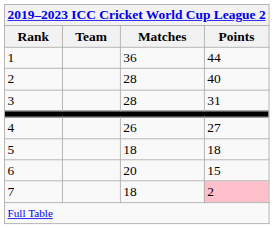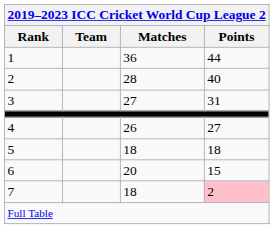 <table class="wikitable" style="white-space: nowrap;" style="text-align:center">
 <tr>
 <th colspan="4"><a href='#'>2019–2023 ICC Cricket World Cup League 2</a></th>
 </tr>
 <tr>
 <th>Rank</th>
 <th>Team</th>
 <th>Matches</th>
 <th>Points</th>
 </tr>
 <tr>
 <td>1</td>
 <td style="text-align:left"></td>
 <td>36</td>
 <td>44</td>
 </tr>
 <tr>
 <td>2</td>
 <td style="text-align:left"></td>
 <td>28</td>
 <td>40</td>
 </tr>
 <tr>
 <td>3</td>
 <td style="text-align:left"></td>
-<td>28</td>
+<td>27</td>
 <td>31</td>
 </tr>
 <tr>
 <td colspan="4" style="background-color:#000"></td>
 </tr>
 <tr>
 <td>4</td>
 <td style="text-align:left"></td>
 <td>26</td>
 <td>27</td>
 </tr>
 <tr>
 <td>5</td>
 <td style="text-align:left"></td>
 <td>18</td>
 <td>18</td>
 </tr>
 <tr>
 <td>6</td>
 <td style="text-align:left"></td>
 <td>20</td>
 <td>15</td>
 </tr>
 <tr>
 <td>7</td>
 <td style="text-align:left"></td>
 <td>18</td>
 <td style="background: pink;">2</td>
 </tr>
 <tr>
 <td colspan="4"><small><a href='#'>Full Table</a></small></td>
 </tr>
 </table>
